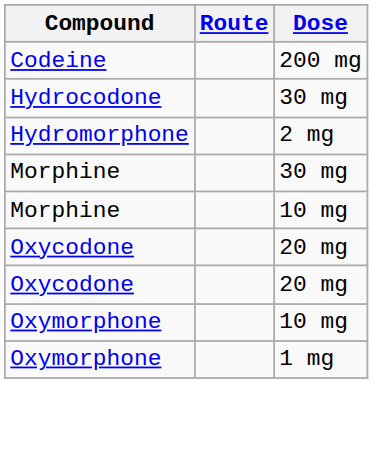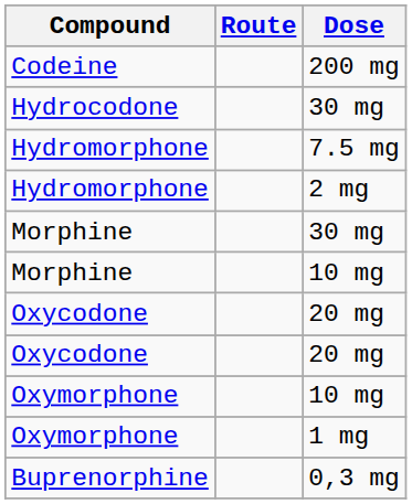 <table class="wikitable floatright">
 <tr>
 <th>Compound</th>
 <th><a href='#'>Route</a></th>
 <th><a href='#'>Dose</a></th>
 </tr>
 <tr>
 <td><a href='#'>Codeine</a></td>
 <td></td>
 <td>200 mg</td>
 </tr>
 <tr>
 <td><a href='#'>Hydrocodone</a></td>
 <td></td>
 <td>30 mg</td>
+</tr>
+<tr>
+<td><a href='#'>Hydromorphone</a></td>
+<td></td>
+<td>7.5 mg</td>
 </tr>
 <tr>
 <td><a href='#'>Hydromorphone</a></td>
 <td></td>
 <td>2 mg</td>
 </tr>
 <tr>
 <td>Morphine</td>
 <td></td>
 <td>30 mg</td>
 </tr>
 <tr>
 <td>Morphine</td>
 <td></td>
 <td>10 mg</td>
 </tr>
 <tr>
 <td><a href='#'>Oxycodone</a></td>
 <td></td>
 <td>20 mg</td>
 </tr>
 <tr>
 <td><a href='#'>Oxycodone</a></td>
 <td></td>
 <td>20 mg</td>
 </tr>
 <tr>
 <td><a href='#'>Oxymorphone</a></td>
 <td></td>
 <td>10 mg</td>
 </tr>
 <tr>
 <td><a href='#'>Oxymorphone</a></td>
 <td></td>
 <td>1 mg</td>
 </tr>
+<tr>
+<td><a href='#'>Buprenorphine</a></td>
+<td></td>
+<td>0,3 mg</td>
+</tr>
 </table>
